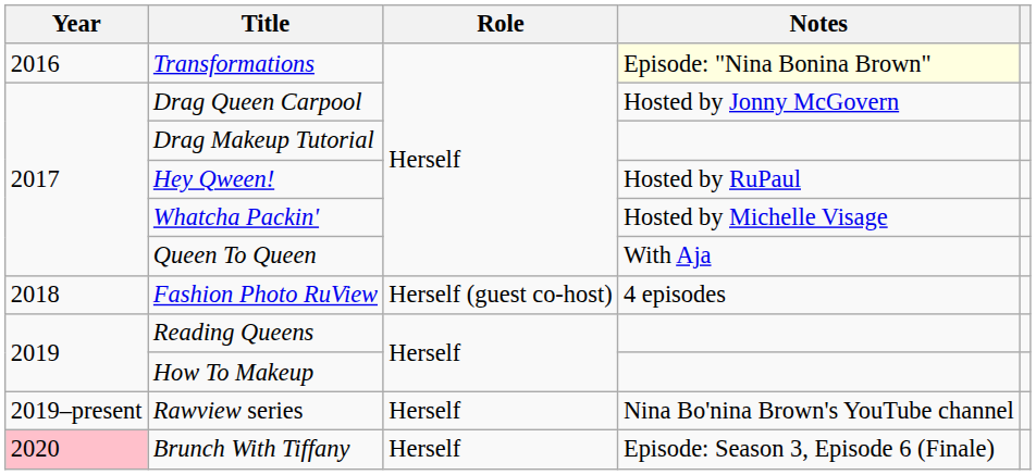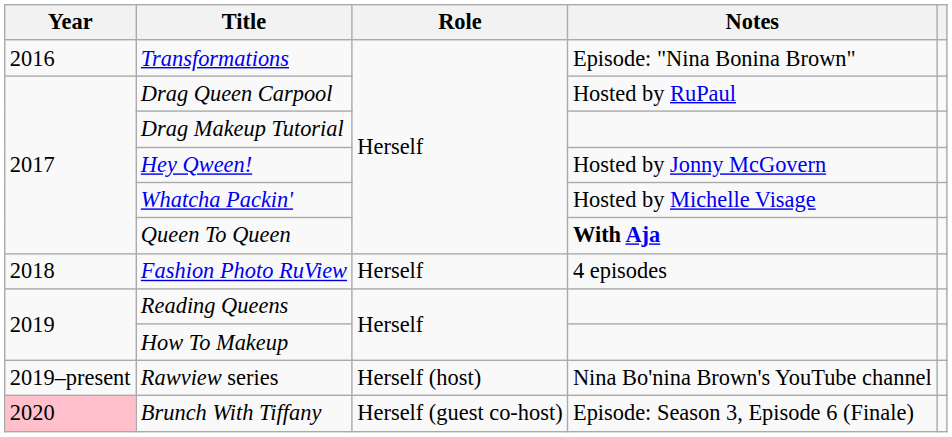 <table class="wikitable">
 <tr>
 <th>Year</th>
 <th>Title</th>
 <th>Role</th>
 <th>Notes</th>
 <th></th>
 </tr>
 <tr>
 <td>2016</td>
 <td><a href='#'><em>Transformations</em></a></td>
 <td rowspan="6">Herself</td>
-<td style="background: lightyellow;">Episode: "Nina Bonina Brown"</td>
+<td>Episode: "Nina Bonina Brown"</td>
 <td></td>
 </tr>
 <tr>
 <td rowspan="5">2017</td>
 <td><em>Drag Queen Carpool</em></td>
-<td>Hosted by <a href='#'>Jonny McGovern</a></td>
+<td>Hosted by <a href='#'>RuPaul</a></td>
 <td></td>
 </tr>
 <tr>
 <td><em>Drag Makeup Tutorial</em></td>
 <td></td>
 <td></td>
 </tr>
 <tr>
 <td><em><a href='#'>Hey Qween!</a></em></td>
-<td>Hosted by <a href='#'>RuPaul</a></td>
+<td>Hosted by <a href='#'>Jonny McGovern</a></td>
 <td></td>
 </tr>
 <tr>
 <td><em><a href='#'>Whatcha Packin'</a></em></td>
 <td>Hosted by <a href='#'>Michelle Visage</a></td>
 <td></td>
 </tr>
 <tr>
 <td><em>Queen To Queen</em></td>
-<td>With <a href='#'>Aja</a></td>
+<td><strong>With <a href='#'>Aja</a></strong></td>
 <td></td>
 </tr>
 <tr>
 <td>2018</td>
 <td><em><a href='#'>Fashion Photo RuView</a></em></td>
-<td>Herself (guest co-host)</td>
+<td>Herself</td>
 <td>4 episodes</td>
 <td></td>
 </tr>
 <tr>
 <td rowspan="2">2019</td>
 <td><em>Reading Queens</em></td>
 <td rowspan="2">Herself</td>
 <td></td>
 <td></td>
 </tr>
 <tr>
 <td><em>How To Makeup</em></td>
 <td></td>
 <td></td>
 </tr>
 <tr>
 <td>2019–present</td>
 <td><em>Rawview</em> series</td>
-<td>Herself</td>
+<td>Herself (host)</td>
 <td>Nina Bo'nina Brown's YouTube channel</td>
 <td></td>
 </tr>
 <tr>
 <td style="background: pink;">2020</td>
 <td><em>Brunch With Tiffany</em></td>
-<td>Herself</td>
+<td>Herself (guest co-host)</td>
 <td>Episode: Season 3, Episode 6 (Finale)</td>
 <td></td>
 </tr>
 </table>
